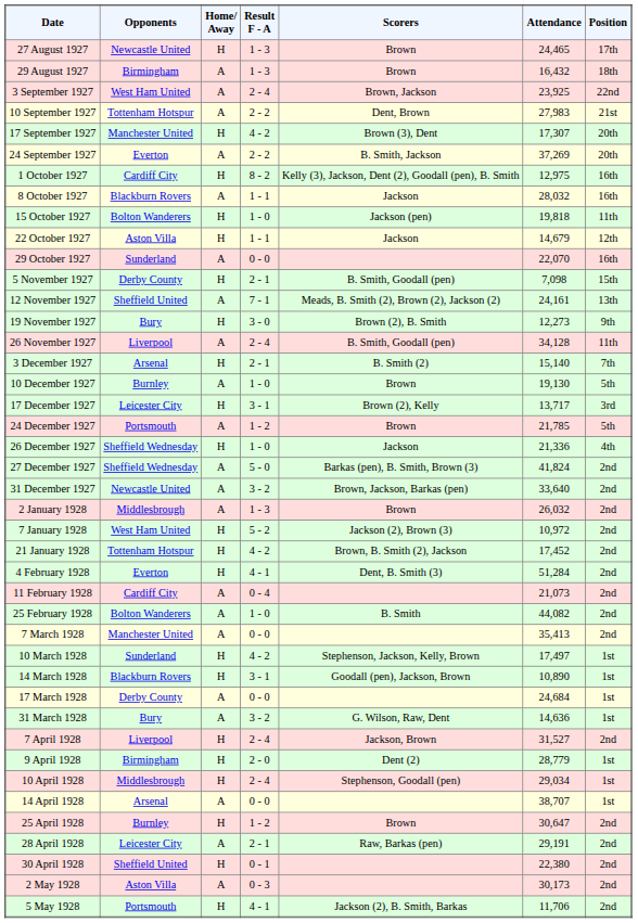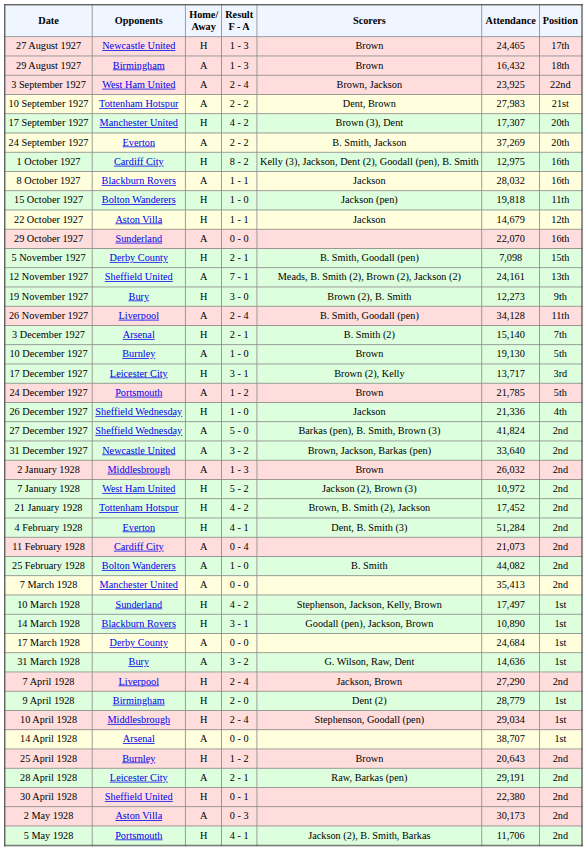 <table border="2" cellpadding="4" style="border-collapse:collapse; text-align:center; font-size:smaller;">
 <tr style="background:#f0f6ff;">
 <th><strong>Date</strong></th>
 <th><strong>Opponents</strong></th>
 <th><strong>Home/<br>Away</strong></th>
 <th><strong>Result<br>F - A</strong></th>
 <th><strong>Scorers</strong></th>
 <th><strong>Attendance</strong></th>
 <th><strong>Position</strong></th>
 </tr>
 <tr bgcolor="#ffdddd">
 <td>27 August 1927</td>
 <td><a href='#'>Newcastle United</a></td>
 <td>H</td>
 <td>1 - 3</td>
 <td>Brown</td>
 <td>24,465</td>
 <td>17th</td>
 </tr>
 <tr bgcolor="#ffdddd">
 <td>29 August 1927</td>
 <td><a href='#'>Birmingham</a></td>
 <td>A</td>
 <td>1 - 3</td>
 <td>Brown</td>
 <td>16,432</td>
 <td>18th</td>
 </tr>
 <tr bgcolor="#ffdddd">
 <td>3 September 1927</td>
 <td><a href='#'>West Ham United</a></td>
 <td>A</td>
 <td>2 - 4</td>
 <td>Brown, Jackson</td>
 <td>23,925</td>
 <td>22nd</td>
 </tr>
 <tr bgcolor="#ffffdd">
 <td>10 September 1927</td>
 <td><a href='#'>Tottenham Hotspur</a></td>
 <td>A</td>
 <td>2 - 2</td>
 <td>Dent, Brown</td>
 <td>27,983</td>
 <td>21st</td>
 </tr>
 <tr bgcolor="#ddffdd">
 <td>17 September 1927</td>
 <td><a href='#'>Manchester United</a></td>
 <td>H</td>
 <td>4 - 2</td>
 <td>Brown (3), Dent</td>
 <td>17,307</td>
 <td>20th</td>
 </tr>
 <tr bgcolor="#ffffdd">
 <td>24 September 1927</td>
 <td><a href='#'>Everton</a></td>
 <td>A</td>
 <td>2 - 2</td>
 <td>B. Smith, Jackson</td>
 <td>37,269</td>
 <td>20th</td>
 </tr>
 <tr bgcolor="#ddffdd">
 <td>1 October 1927</td>
 <td><a href='#'>Cardiff City</a></td>
 <td>H</td>
 <td>8 - 2</td>
 <td>Kelly (3), Jackson, Dent (2), Goodall (pen), B. Smith</td>
 <td>12,975</td>
 <td>16th</td>
 </tr>
 <tr bgcolor="#ffffdd">
 <td>8 October 1927</td>
 <td><a href='#'>Blackburn Rovers</a></td>
 <td>A</td>
 <td>1 - 1</td>
 <td>Jackson</td>
 <td>28,032</td>
 <td>16th</td>
 </tr>
 <tr bgcolor="#ddffdd">
 <td>15 October 1927</td>
 <td><a href='#'>Bolton Wanderers</a></td>
 <td>H</td>
 <td>1 - 0</td>
 <td>Jackson (pen)</td>
 <td>19,818</td>
 <td>11th</td>
 </tr>
 <tr bgcolor="#ffffdd">
 <td>22 October 1927</td>
 <td><a href='#'>Aston Villa</a></td>
 <td>H</td>
 <td>1 - 1</td>
 <td>Jackson</td>
 <td>14,679</td>
 <td>12th</td>
 </tr>
 <tr bgcolor="#ffdddd">
 <td>29 October 1927</td>
 <td><a href='#'>Sunderland</a></td>
 <td>A</td>
 <td>0 - 0</td>
 <td></td>
 <td>22,070</td>
 <td>16th</td>
 </tr>
 <tr bgcolor="#ddffdd">
 <td>5 November 1927</td>
 <td><a href='#'>Derby County</a></td>
 <td>H</td>
 <td>2 - 1</td>
 <td>B. Smith, Goodall (pen)</td>
 <td>7,098</td>
 <td>15th</td>
 </tr>
 <tr bgcolor="#ddffdd">
 <td>12 November 1927</td>
 <td><a href='#'>Sheffield United</a></td>
 <td>A</td>
 <td>7 - 1</td>
 <td>Meads, B. Smith (2), Brown (2), Jackson (2)</td>
 <td>24,161</td>
 <td>13th</td>
 </tr>
 <tr bgcolor="#ddffdd">
 <td>19 November 1927</td>
 <td><a href='#'>Bury</a></td>
 <td>H</td>
 <td>3 - 0</td>
 <td>Brown (2), B. Smith</td>
 <td>12,273</td>
 <td>9th</td>
 </tr>
 <tr bgcolor="#ffdddd">
 <td>26 November 1927</td>
 <td><a href='#'>Liverpool</a></td>
 <td>A</td>
 <td>2 - 4</td>
 <td>B. Smith, Goodall (pen)</td>
 <td>34,128</td>
 <td>11th</td>
 </tr>
 <tr bgcolor="#ddffdd">
 <td>3 December 1927</td>
 <td><a href='#'>Arsenal</a></td>
 <td>H</td>
 <td>2 - 1</td>
 <td>B. Smith (2)</td>
 <td>15,140</td>
 <td>7th</td>
 </tr>
 <tr bgcolor="#ddffdd">
 <td>10 December 1927</td>
 <td><a href='#'>Burnley</a></td>
 <td>A</td>
 <td>1 - 0</td>
 <td>Brown</td>
 <td>19,130</td>
 <td>5th</td>
 </tr>
 <tr bgcolor="#ddffdd">
 <td>17 December 1927</td>
 <td><a href='#'>Leicester City</a></td>
 <td>H</td>
 <td>3 - 1</td>
 <td>Brown (2), Kelly</td>
 <td>13,717</td>
 <td>3rd</td>
 </tr>
 <tr bgcolor="#ffdddd">
 <td>24 December 1927</td>
 <td><a href='#'>Portsmouth</a></td>
 <td>A</td>
 <td>1 - 2</td>
 <td>Brown</td>
 <td>21,785</td>
 <td>5th</td>
 </tr>
 <tr bgcolor="#ddffdd">
 <td>26 December 1927</td>
 <td><a href='#'>Sheffield Wednesday</a></td>
 <td>H</td>
 <td>1 - 0</td>
 <td>Jackson</td>
 <td>21,336</td>
 <td>4th</td>
 </tr>
 <tr bgcolor="#ddffdd">
 <td>27 December 1927</td>
 <td><a href='#'>Sheffield Wednesday</a></td>
 <td>A</td>
 <td>5 - 0</td>
 <td>Barkas (pen), B. Smith, Brown (3)</td>
 <td>41,824</td>
 <td>2nd</td>
 </tr>
 <tr bgcolor="#ddffdd">
 <td>31 December 1927</td>
 <td><a href='#'>Newcastle United</a></td>
 <td>A</td>
 <td>3 - 2</td>
 <td>Brown, Jackson, Barkas (pen)</td>
 <td>33,640</td>
 <td>2nd</td>
 </tr>
 <tr bgcolor="#ffdddd">
 <td>2 January 1928</td>
 <td><a href='#'>Middlesbrough</a></td>
 <td>A</td>
 <td>1 - 3</td>
 <td>Brown</td>
 <td>26,032</td>
 <td>2nd</td>
 </tr>
 <tr bgcolor="#ddffdd">
 <td>7 January 1928</td>
 <td><a href='#'>West Ham United</a></td>
 <td>H</td>
 <td>5 - 2</td>
 <td>Jackson (2), Brown (3)</td>
 <td>10,972</td>
 <td>2nd</td>
 </tr>
 <tr bgcolor="#ddffdd">
 <td>21 January 1928</td>
 <td><a href='#'>Tottenham Hotspur</a></td>
 <td>H</td>
 <td>4 - 2</td>
 <td>Brown, B. Smith (2), Jackson</td>
 <td>17,452</td>
 <td>2nd</td>
 </tr>
 <tr bgcolor="#ddffdd">
 <td>4 February 1928</td>
 <td><a href='#'>Everton</a></td>
 <td>H</td>
 <td>4 - 1</td>
 <td>Dent, B. Smith (3)</td>
 <td>51,284</td>
 <td>2nd</td>
 </tr>
 <tr bgcolor="#ffdddd">
 <td>11 February 1928</td>
 <td><a href='#'>Cardiff City</a></td>
 <td>A</td>
 <td>0 - 4</td>
 <td></td>
 <td>21,073</td>
 <td>2nd</td>
 </tr>
 <tr bgcolor="#ddffdd">
 <td>25 February 1928</td>
 <td><a href='#'>Bolton Wanderers</a></td>
 <td>A</td>
 <td>1 - 0</td>
 <td>B. Smith</td>
 <td>44,082</td>
 <td>2nd</td>
 </tr>
 <tr bgcolor="#ffffdd">
 <td>7 March 1928</td>
 <td><a href='#'>Manchester United</a></td>
 <td>A</td>
 <td>0 - 0</td>
 <td></td>
 <td>35,413</td>
 <td>2nd</td>
 </tr>
 <tr bgcolor="#ddffdd">
 <td>10 March 1928</td>
 <td><a href='#'>Sunderland</a></td>
 <td>H</td>
 <td>4 - 2</td>
 <td>Stephenson, Jackson, Kelly, Brown</td>
 <td>17,497</td>
 <td>1st</td>
 </tr>
 <tr bgcolor="#ddffdd">
 <td>14 March 1928</td>
 <td><a href='#'>Blackburn Rovers</a></td>
 <td>H</td>
 <td>3 - 1</td>
 <td>Goodall (pen), Jackson, Brown</td>
 <td>10,890</td>
 <td>1st</td>
 </tr>
 <tr bgcolor="#ffffdd">
 <td>17 March 1928</td>
 <td><a href='#'>Derby County</a></td>
 <td>A</td>
 <td>0 - 0</td>
 <td></td>
 <td>24,684</td>
 <td>1st</td>
 </tr>
 <tr bgcolor="#ddffdd">
 <td>31 March 1928</td>
 <td><a href='#'>Bury</a></td>
 <td>A</td>
 <td>3 - 2</td>
 <td>G. Wilson, Raw, Dent</td>
 <td>14,636</td>
 <td>1st</td>
 </tr>
 <tr bgcolor="#ffdddd">
 <td>7 April 1928</td>
 <td><a href='#'>Liverpool</a></td>
 <td>H</td>
 <td>2 - 4</td>
 <td>Jackson, Brown</td>
-<td>31,527</td>
+<td>27,290</td>
 <td>2nd</td>
 </tr>
 <tr bgcolor="#ddffdd">
 <td>9 April 1928</td>
 <td><a href='#'>Birmingham</a></td>
 <td>H</td>
 <td>2 - 0</td>
 <td>Dent (2)</td>
 <td>28,779</td>
 <td>1st</td>
 </tr>
 <tr bgcolor="#ffdddd">
 <td>10 April 1928</td>
 <td><a href='#'>Middlesbrough</a></td>
 <td>H</td>
 <td>2 - 4</td>
 <td>Stephenson, Goodall (pen)</td>
 <td>29,034</td>
 <td>1st</td>
 </tr>
 <tr bgcolor="#ffffdd">
 <td>14 April 1928</td>
 <td><a href='#'>Arsenal</a></td>
 <td>A</td>
 <td>0 - 0</td>
 <td></td>
 <td>38,707</td>
 <td>1st</td>
 </tr>
 <tr bgcolor="#ffdddd">
 <td>25 April 1928</td>
 <td><a href='#'>Burnley</a></td>
 <td>H</td>
 <td>1 - 2</td>
 <td>Brown</td>
-<td>30,647</td>
+<td>20,643</td>
 <td>2nd</td>
 </tr>
 <tr bgcolor="#ddffdd">
 <td>28 April 1928</td>
 <td><a href='#'>Leicester City</a></td>
 <td>A</td>
 <td>2 - 1</td>
 <td>Raw, Barkas (pen)</td>
 <td>29,191</td>
 <td>2nd</td>
 </tr>
 <tr bgcolor="#ffdddd">
 <td>30 April 1928</td>
 <td><a href='#'>Sheffield United</a></td>
 <td>H</td>
 <td>0 - 1</td>
 <td></td>
 <td>22,380</td>
 <td>2nd</td>
 </tr>
 <tr bgcolor="#ffdddd">
 <td>2 May 1928</td>
 <td><a href='#'>Aston Villa</a></td>
 <td>A</td>
 <td>0 - 3</td>
 <td></td>
 <td>30,173</td>
 <td>2nd</td>
 </tr>
 <tr bgcolor="#ddffdd">
 <td>5 May 1928</td>
 <td><a href='#'>Portsmouth</a></td>
 <td>H</td>
 <td>4 - 1</td>
 <td>Jackson (2), B. Smith, Barkas</td>
 <td>11,706</td>
 <td>2nd</td>
 </tr>
 </table>
